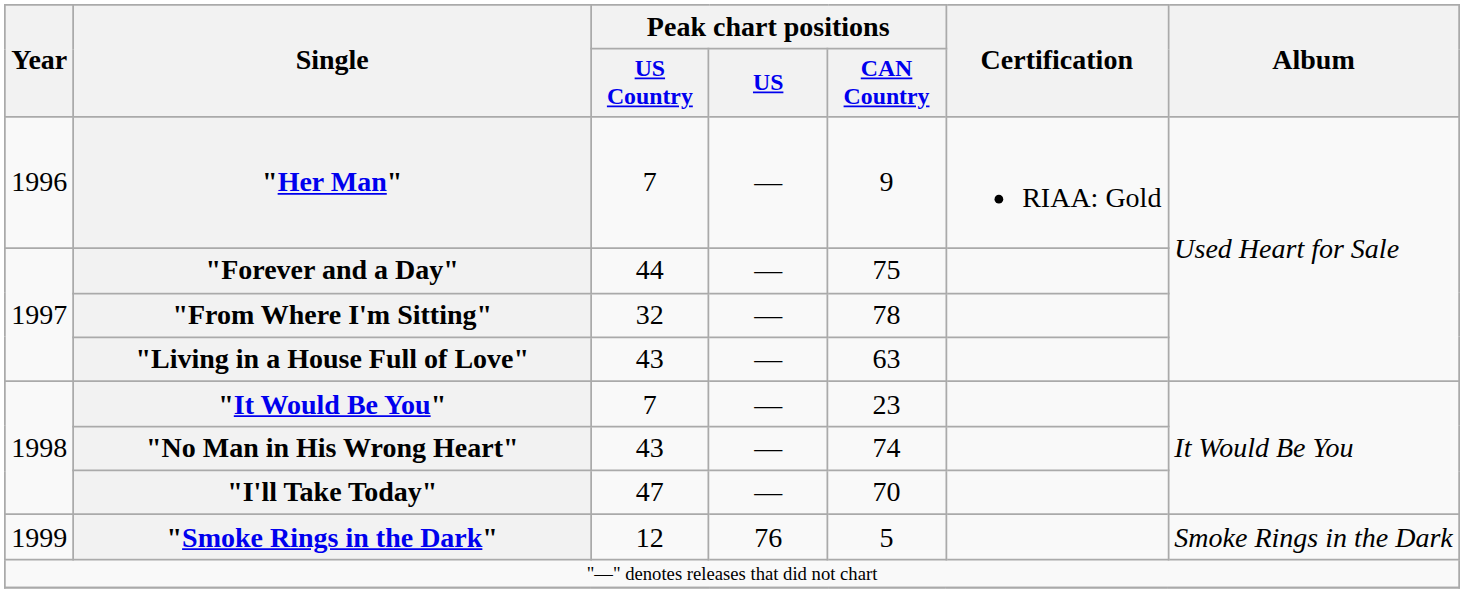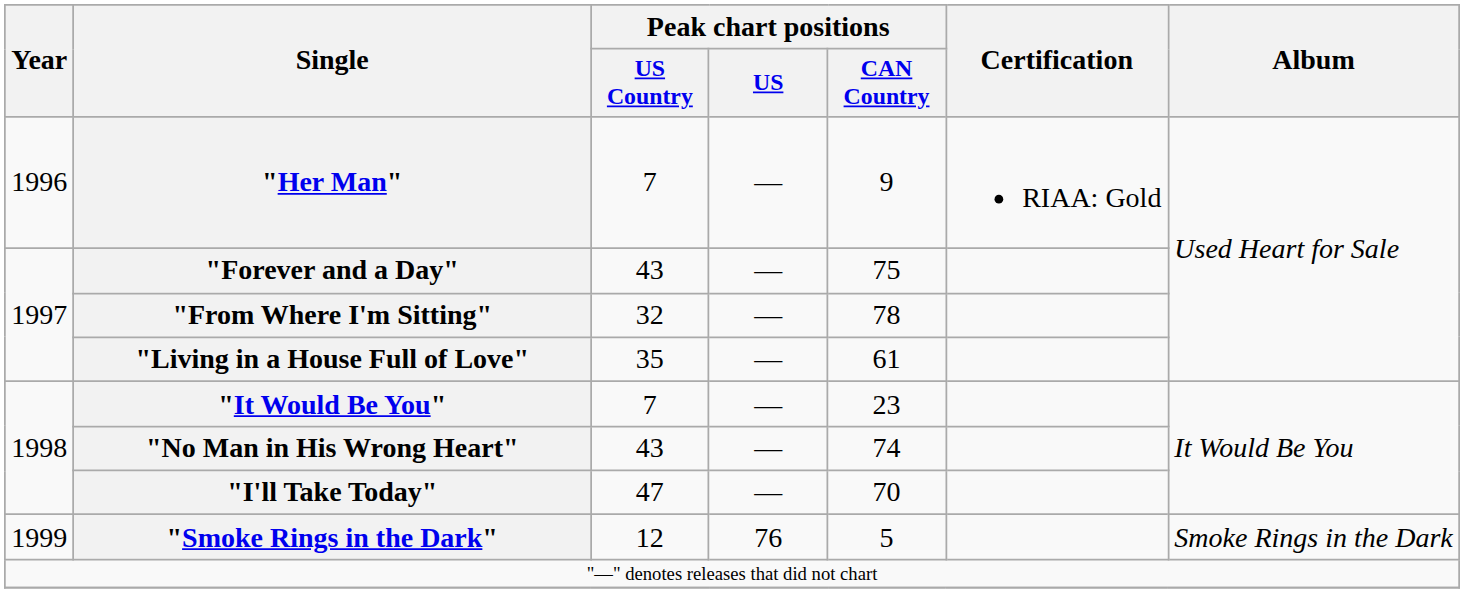 <table class="wikitable plainrowheaders" style="text-align:center;">
 <tr>
 <th scope="col" rowspan="2">Year</th>
 <th scope="col" rowspan="2" style="width:18em;">Single</th>
 <th scope="col" colspan="3">Peak chart positions</th>
 <th scope="col" rowspan="2">Certification</th>
 <th scope="col" rowspan="2">Album</th>
 </tr>
 <tr>
 <th scope="col" style="width:4.5em;font-size:85%;"><a href='#'>US Country</a><br></th>
 <th scope="col" style="width:4.5em;font-size:85%;"><a href='#'>US</a><br></th>
 <th scope="col" style="width:4.5em;font-size:85%;"><a href='#'>CAN Country</a><br></th>
 </tr>
 <tr>
 <td>1996</td>
 <th scope="row">"<a href='#'>Her Man</a>"</th>
 <td>7</td>
 <td>—</td>
 <td>9</td>
 <td><br><ul><li>RIAA: Gold</li></ul></td>
 <td rowspan="4" align="left"><em>Used Heart for Sale</em></td>
 </tr>
 <tr>
 <td rowspan="3">1997</td>
 <th scope="row">"Forever and a Day"</th>
-<td>44</td>
+<td>43</td>
 <td>—</td>
 <td>75</td>
 <td></td>
 </tr>
 <tr>
 <th scope="row">"From Where I'm Sitting"</th>
 <td>32</td>
 <td>—</td>
 <td>78</td>
 <td></td>
 </tr>
 <tr>
 <th scope="row">"Living in a House Full of Love"</th>
-<td>43</td>
+<td>35</td>
 <td>—</td>
-<td>63</td>
+<td>61</td>
 <td></td>
 </tr>
 <tr>
 <td rowspan="3">1998</td>
 <th scope="row">"<a href='#'>It Would Be You</a>"</th>
 <td>7</td>
 <td>—</td>
 <td>23</td>
 <td></td>
 <td rowspan="3" align="left"><em>It Would Be You</em></td>
 </tr>
 <tr>
 <th scope="row">"No Man in His Wrong Heart"</th>
 <td>43</td>
 <td>—</td>
 <td>74</td>
 <td></td>
 </tr>
 <tr>
 <th scope="row">"I'll Take Today"</th>
 <td>47</td>
 <td>—</td>
 <td>70</td>
 <td></td>
 </tr>
 <tr>
 <td>1999</td>
 <th scope="row">"<a href='#'>Smoke Rings in the Dark</a>"</th>
 <td>12</td>
 <td>76</td>
 <td>5</td>
 <td></td>
 <td align="left"><em>Smoke Rings in the Dark</em></td>
 </tr>
 <tr>
 <td colspan="7" style="font-size:8pt">"—" denotes releases that did not chart</td>
 </tr>
 <tr>
 </tr>
 </table>
